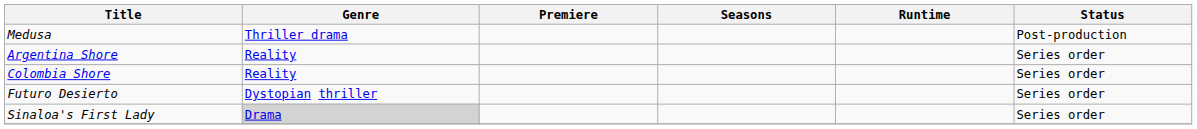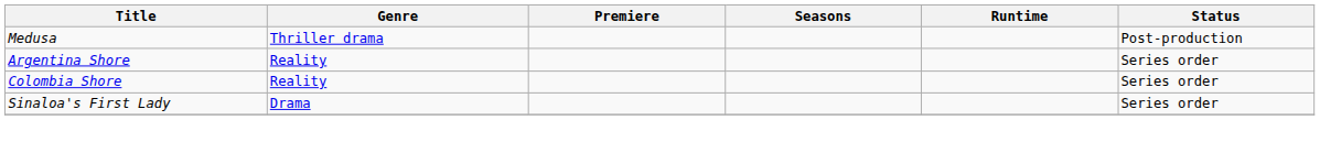 <table class="wikitable sortable" style="width:100%;">
 <tr>
 <th style="width:20%;">Title</th>
 <th style="width:20%;">Genre</th>
 <th style="width:15%;">Premiere</th>
 <th style="width:15%;">Seasons</th>
 <th style="width:15%;">Runtime</th>
 <th style="width:15%;">Status</th>
 </tr>
 <tr>
 <td><em>Medusa</em></td>
 <td><a href='#'>Thriller drama</a></td>
 <td></td>
 <td></td>
 <td></td>
 <td>Post-production</td>
 </tr>
 <tr>
 <td><em><a href='#'>Argentina Shore</a></em></td>
 <td><a href='#'>Reality</a></td>
 <td></td>
 <td></td>
 <td></td>
 <td>Series order</td>
 </tr>
 <tr>
 <td><em><a href='#'>Colombia Shore</a></em></td>
 <td><a href='#'>Reality</a></td>
 <td></td>
 <td></td>
 <td></td>
 <td>Series order</td>
 </tr>
 <tr>
-<td><em>Futuro Desierto</em></td>
-<td><a href='#'>Dystopian</a> <a href='#'>thriller</a></td>
-<td></td>
-<td></td>
-<td></td>
-<td>Series order</td>
-</tr>
-<tr>
 <td><em>Sinaloa's First Lady</em></td>
-<td style="background: lightgrey;"><a href='#'>Drama</a></td>
+<td><a href='#'>Drama</a></td>
 <td></td>
 <td></td>
 <td></td>
 <td>Series order</td>
 </tr>
 <tr>
 </tr>
 </table>
